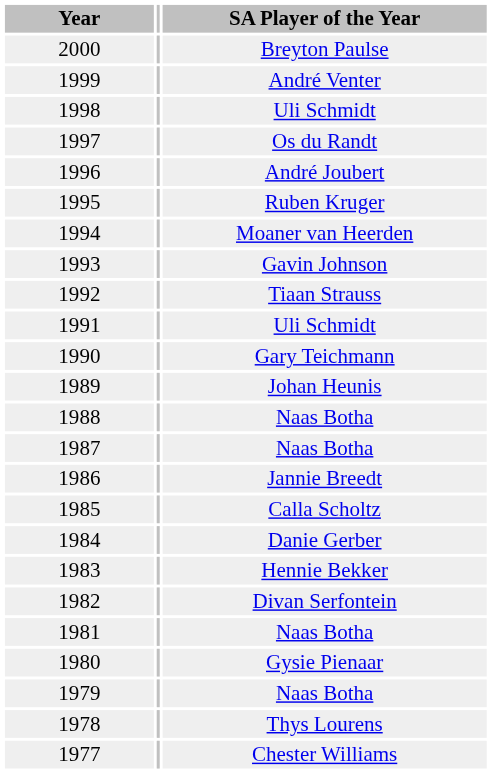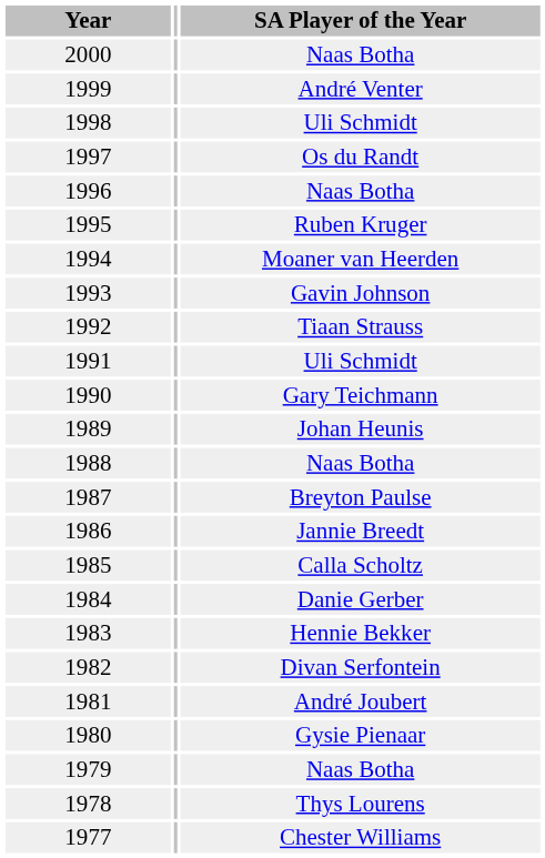 <table class="toccolours" style="font-size: 90%;">
 <tr>
 <th bgcolor=silver width=100 align=center>Year</th>
 <th bgcolor=silver></th>
 <th bgcolor=silver width=220 align=center>SA Player of the Year</th>
 </tr>
 <tr align=center bgcolor="#EFEFEF">
 <td>2000</td>
 <td bgcolor=silver></td>
-<td><a href='#'>Breyton Paulse</a></td>
+<td><a href='#'>Naas Botha</a></td>
 </tr>
 <tr align=center bgcolor="#EFEFEF">
 <td>1999</td>
 <td bgcolor=silver></td>
 <td><a href='#'>André Venter</a></td>
 </tr>
 <tr align=center bgcolor="#EFEFEF">
 <td>1998</td>
 <td bgcolor=silver></td>
 <td><a href='#'>Uli Schmidt</a></td>
 </tr>
 <tr align=center bgcolor="#EFEFEF">
 <td>1997</td>
 <td bgcolor=silver></td>
 <td><a href='#'>Os du Randt</a></td>
 </tr>
 <tr align=center bgcolor="#EFEFEF">
 <td>1996</td>
 <td bgcolor=silver></td>
-<td><a href='#'>André Joubert</a></td>
+<td><a href='#'>Naas Botha</a></td>
 </tr>
 <tr align=center bgcolor="#EFEFEF">
 <td>1995</td>
 <td bgcolor=silver></td>
 <td><a href='#'>Ruben Kruger</a></td>
 </tr>
 <tr align=center bgcolor="#EFEFEF">
 <td>1994</td>
 <td bgcolor=silver></td>
 <td><a href='#'>Moaner van Heerden</a></td>
 </tr>
 <tr align=center bgcolor="#EFEFEF">
 <td>1993</td>
 <td bgcolor=silver></td>
 <td><a href='#'>Gavin Johnson</a></td>
 </tr>
 <tr align=center bgcolor="#EFEFEF">
 <td>1992</td>
 <td bgcolor=silver></td>
 <td><a href='#'>Tiaan Strauss</a></td>
 </tr>
 <tr align=center bgcolor="#EFEFEF">
 <td>1991</td>
 <td bgcolor=silver></td>
 <td><a href='#'>Uli Schmidt</a></td>
 </tr>
 <tr align=center bgcolor="#EFEFEF">
 <td>1990</td>
 <td bgcolor=silver></td>
 <td><a href='#'>Gary Teichmann</a></td>
 </tr>
 <tr align=center bgcolor="#EFEFEF">
 <td>1989</td>
 <td bgcolor=silver></td>
 <td><a href='#'>Johan Heunis</a></td>
 </tr>
 <tr align=center bgcolor="#EFEFEF">
 <td>1988</td>
 <td bgcolor=silver></td>
 <td><a href='#'>Naas Botha</a></td>
 </tr>
 <tr align=center bgcolor="#EFEFEF">
 <td>1987</td>
 <td bgcolor=silver></td>
-<td><a href='#'>Naas Botha</a></td>
+<td><a href='#'>Breyton Paulse</a></td>
 </tr>
 <tr align=center bgcolor="#EFEFEF">
 <td>1986</td>
 <td bgcolor=silver></td>
 <td><a href='#'>Jannie Breedt</a></td>
 </tr>
 <tr align=center bgcolor="#EFEFEF">
 <td>1985</td>
 <td bgcolor=silver></td>
 <td><a href='#'>Calla Scholtz</a></td>
 </tr>
 <tr align=center bgcolor="#EFEFEF">
 <td>1984</td>
 <td bgcolor=silver></td>
 <td><a href='#'>Danie Gerber</a></td>
 </tr>
 <tr align=center bgcolor="#EFEFEF">
 <td>1983</td>
 <td bgcolor=silver></td>
 <td><a href='#'>Hennie Bekker</a></td>
 </tr>
 <tr align=center bgcolor="#EFEFEF">
 <td>1982</td>
 <td bgcolor=silver></td>
 <td><a href='#'>Divan Serfontein</a></td>
 </tr>
 <tr align=center bgcolor="#EFEFEF">
 <td>1981</td>
 <td bgcolor=silver></td>
-<td><a href='#'>Naas Botha</a></td>
+<td><a href='#'>André Joubert</a></td>
 </tr>
 <tr align=center bgcolor="#EFEFEF">
 <td>1980</td>
 <td bgcolor=silver></td>
 <td><a href='#'>Gysie Pienaar</a></td>
 </tr>
 <tr align=center bgcolor="#EFEFEF">
 <td>1979</td>
 <td bgcolor=silver></td>
 <td><a href='#'>Naas Botha</a></td>
 </tr>
 <tr align=center bgcolor="#EFEFEF">
 <td>1978</td>
 <td bgcolor=silver></td>
 <td><a href='#'>Thys Lourens</a></td>
 </tr>
 <tr align=center bgcolor="#EFEFEF">
 <td>1977</td>
 <td bgcolor=silver></td>
 <td><a href='#'>Chester Williams</a></td>
 </tr>
 </table>
